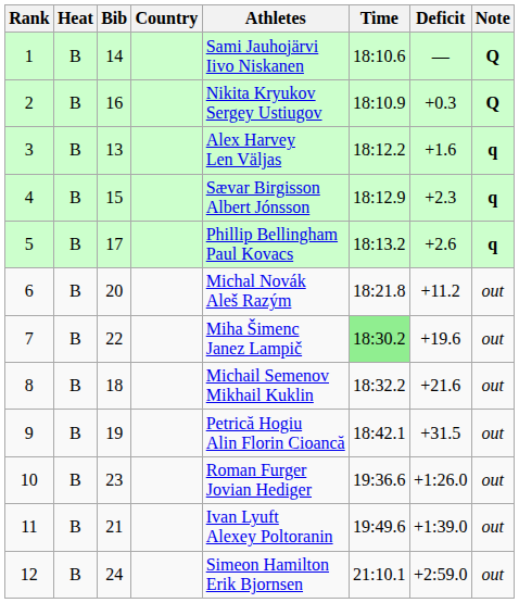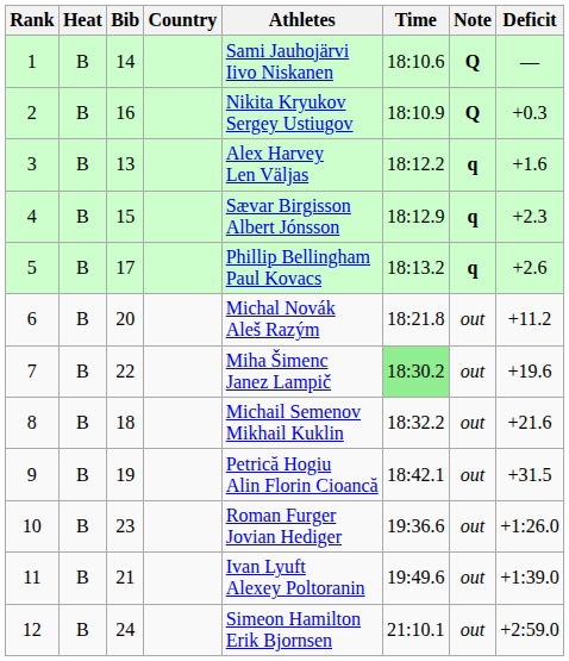 <table class="wikitable sortable" style="text-align:center">
 <tr>
 <th>Rank</th>
 <th>Heat</th>
 <th>Bib</th>
 <th>Country</th>
 <th>Athletes</th>
 <th>Time</th>
+<th>Note</th>
 <th>Deficit</th>
-<th>Note</th>
 </tr>
 <tr bgcolor=ccffcc>
 <td>1</td>
 <td>B</td>
 <td>14</td>
 <td align=left></td>
 <td align=left><a href='#'>Sami Jauhojärvi</a><br><a href='#'>Iivo Niskanen</a></td>
 <td>18:10.6</td>
+<td><strong>Q</strong></td>
 <td>—</td>
-<td><strong>Q</strong></td>
 </tr>
 <tr bgcolor=ccffcc>
 <td>2</td>
 <td>B</td>
 <td>16</td>
 <td align=left></td>
 <td align=left><a href='#'>Nikita Kryukov</a><br><a href='#'>Sergey Ustiugov</a></td>
 <td>18:10.9</td>
+<td><strong>Q</strong></td>
 <td>+0.3</td>
-<td><strong>Q</strong></td>
 </tr>
 <tr bgcolor=ccffcc>
 <td>3</td>
 <td>B</td>
 <td>13</td>
 <td align=left></td>
 <td align=left><a href='#'>Alex Harvey</a><br><a href='#'>Len Väljas</a></td>
 <td>18:12.2</td>
+<td><strong>q</strong></td>
 <td>+1.6</td>
-<td><strong>q</strong></td>
 </tr>
 <tr bgcolor=ccffcc>
 <td>4</td>
 <td>B</td>
 <td>15</td>
 <td align=left></td>
 <td align=left><a href='#'>Sævar Birgisson</a><br><a href='#'>Albert Jónsson</a></td>
 <td>18:12.9</td>
+<td><strong>q</strong></td>
 <td>+2.3</td>
-<td><strong>q</strong></td>
 </tr>
 <tr bgcolor=ccffcc>
 <td>5</td>
 <td>B</td>
 <td>17</td>
 <td align=left></td>
 <td align=left><a href='#'>Phillip Bellingham</a><br><a href='#'>Paul Kovacs</a></td>
 <td>18:13.2</td>
+<td><strong>q</strong></td>
 <td>+2.6</td>
-<td><strong>q</strong></td>
 </tr>
 <tr>
 <td>6</td>
 <td>B</td>
 <td>20</td>
 <td align=left></td>
 <td align=left><a href='#'>Michal Novák</a><br><a href='#'>Aleš Razým</a></td>
 <td>18:21.8</td>
+<td><em>out</em></td>
 <td>+11.2</td>
-<td><em>out</em></td>
 </tr>
 <tr>
 <td>7</td>
 <td>B</td>
 <td>22</td>
 <td align=left></td>
 <td align=left><a href='#'>Miha Šimenc</a><br><a href='#'>Janez Lampič</a></td>
 <td style="background: lightgreen;">18:30.2</td>
+<td><em>out</em></td>
 <td>+19.6</td>
-<td><em>out</em></td>
 </tr>
 <tr>
 <td>8</td>
 <td>B</td>
 <td>18</td>
 <td align=left></td>
 <td align=left><a href='#'>Michail Semenov</a><br><a href='#'>Mikhail Kuklin</a></td>
 <td>18:32.2</td>
+<td><em>out</em></td>
 <td>+21.6</td>
-<td><em>out</em></td>
 </tr>
 <tr>
 <td>9</td>
 <td>B</td>
 <td>19</td>
 <td align=left></td>
 <td align=left><a href='#'>Petrică Hogiu</a><br><a href='#'>Alin Florin Cioancă</a></td>
 <td>18:42.1</td>
+<td><em>out</em></td>
 <td>+31.5</td>
-<td><em>out</em></td>
 </tr>
 <tr>
 <td>10</td>
 <td>B</td>
 <td>23</td>
 <td align=left></td>
 <td align=left><a href='#'>Roman Furger</a><br><a href='#'>Jovian Hediger</a></td>
 <td>19:36.6</td>
+<td><em>out</em></td>
 <td>+1:26.0</td>
-<td><em>out</em></td>
 </tr>
 <tr>
 <td>11</td>
 <td>B</td>
 <td>21</td>
 <td align=left></td>
 <td align=left><a href='#'>Ivan Lyuft</a><br><a href='#'>Alexey Poltoranin</a></td>
 <td>19:49.6</td>
+<td><em>out</em></td>
 <td>+1:39.0</td>
-<td><em>out</em></td>
 </tr>
 <tr>
 <td>12</td>
 <td>B</td>
 <td>24</td>
 <td align=left></td>
 <td align=left><a href='#'>Simeon Hamilton</a><br><a href='#'>Erik Bjornsen</a></td>
 <td>21:10.1</td>
+<td><em>out</em></td>
 <td>+2:59.0</td>
-<td><em>out</em></td>
 </tr>
 </table>
